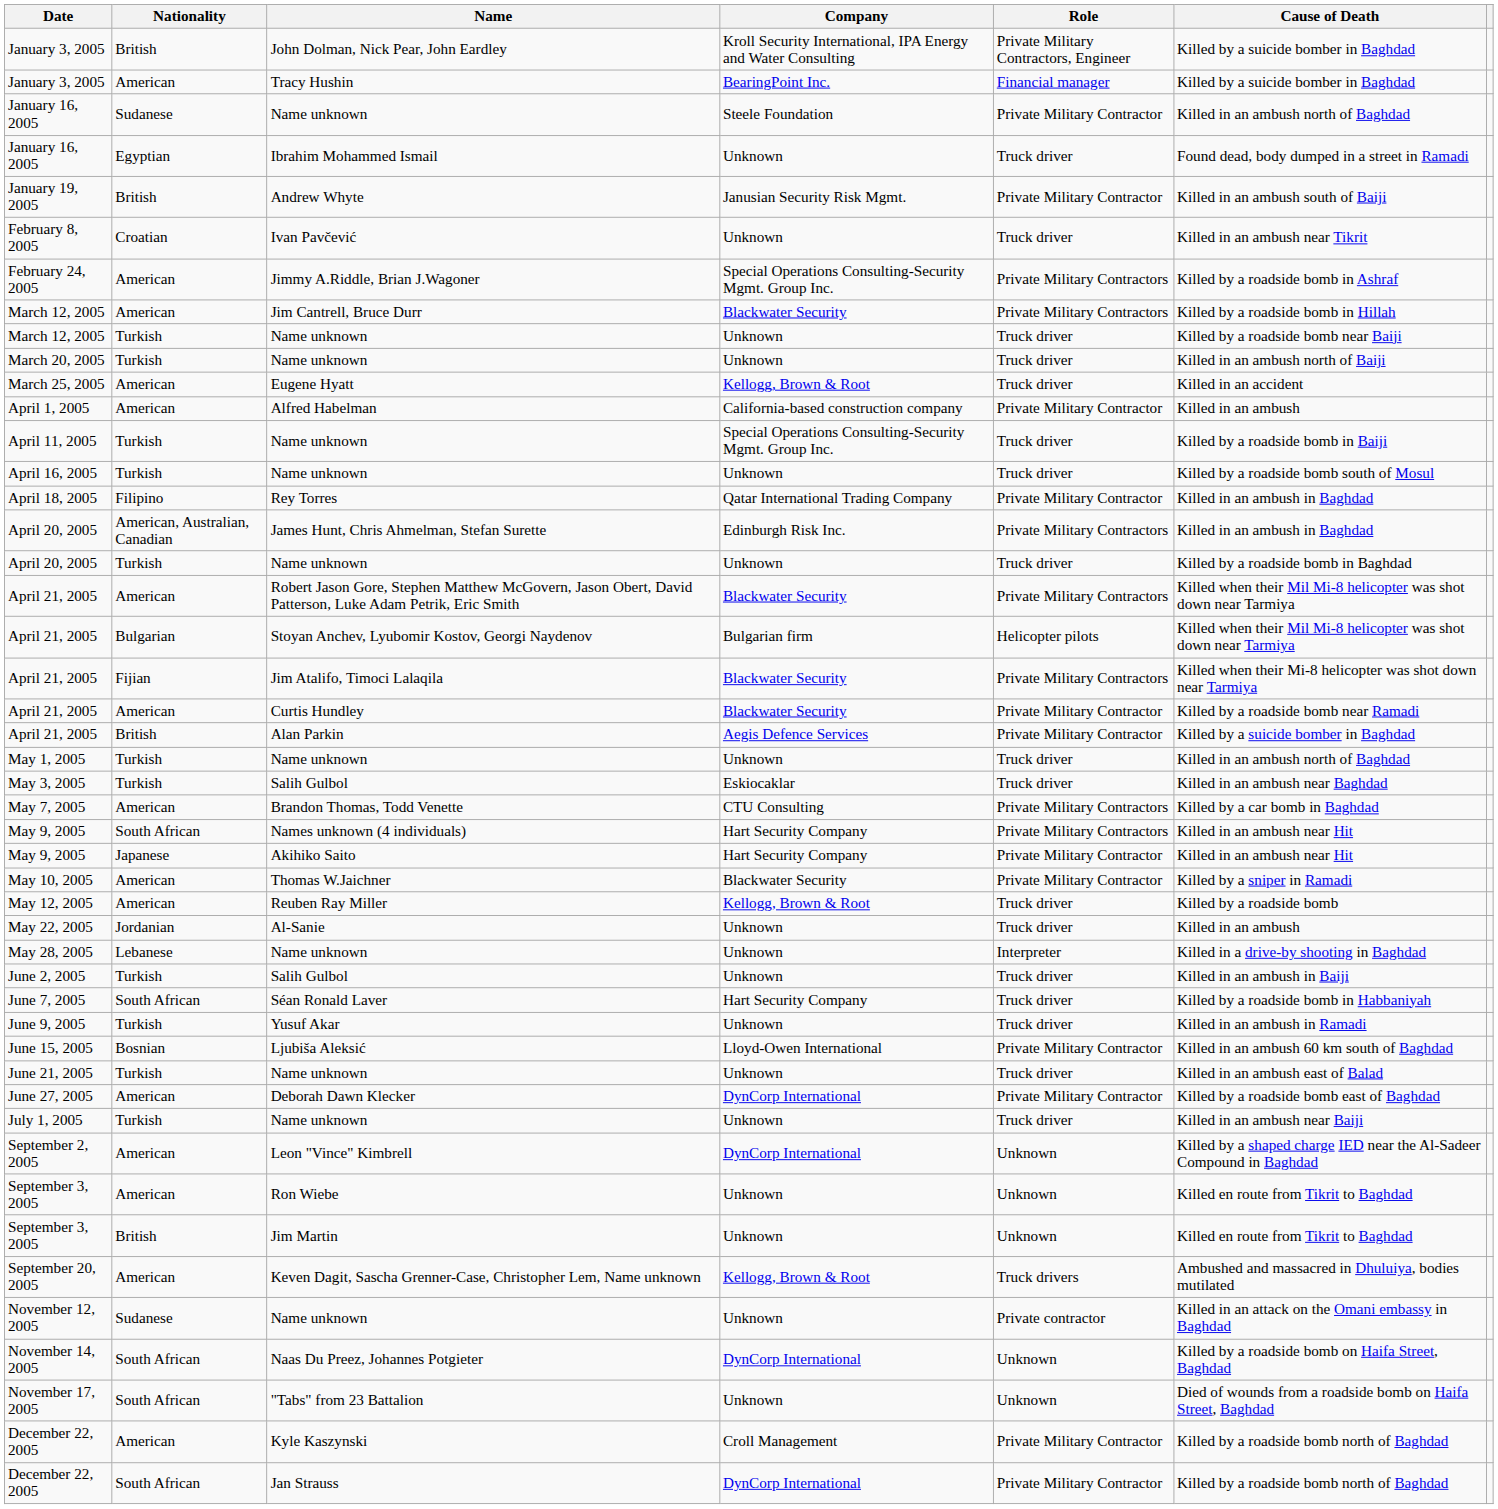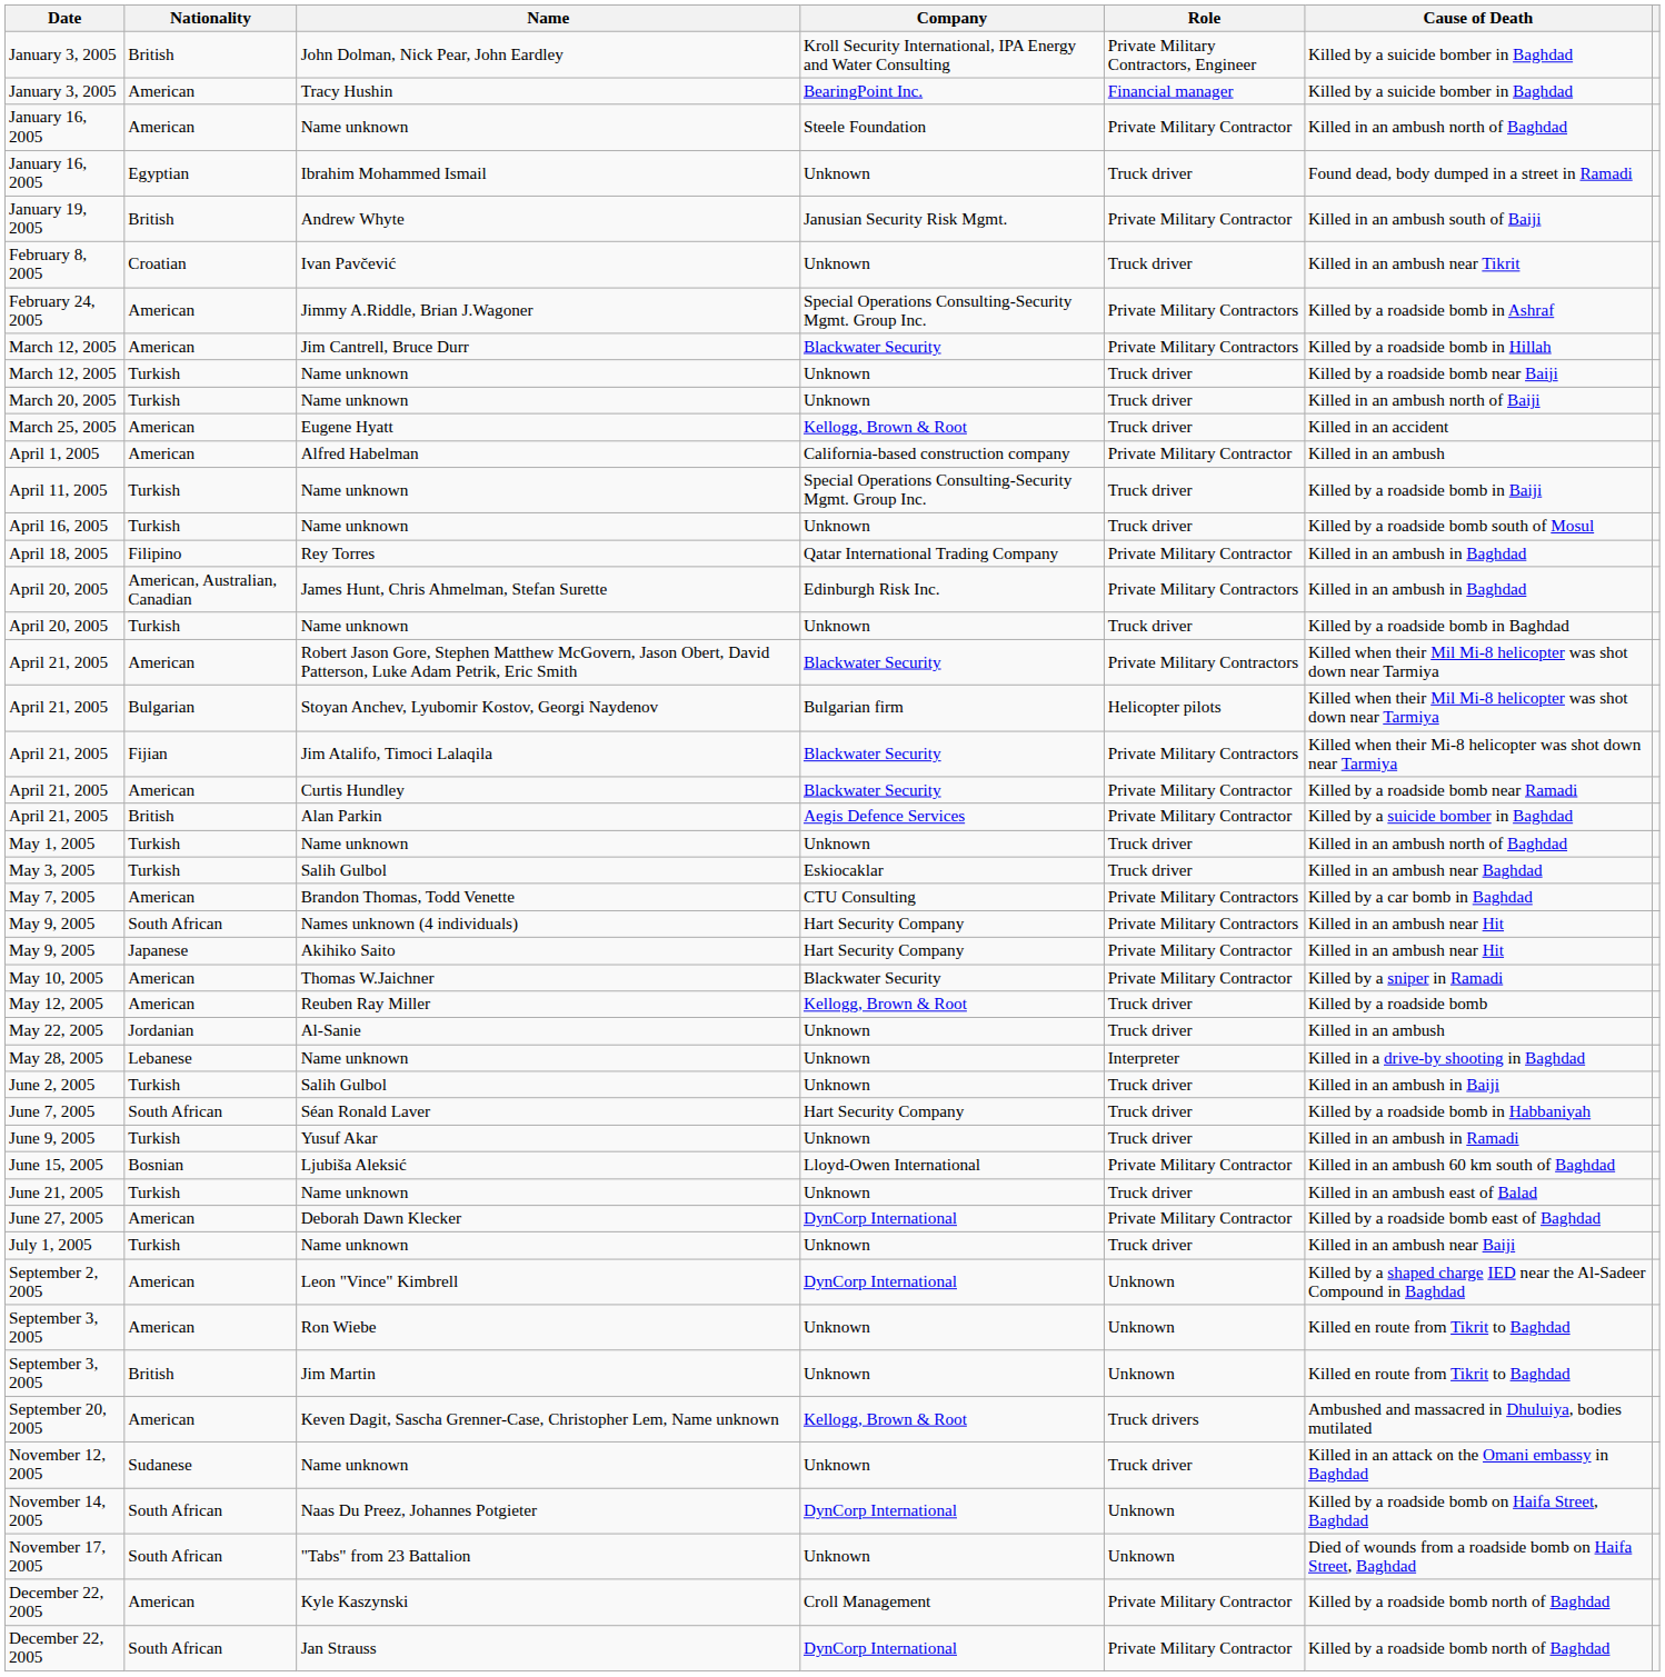 <table class="wikitable">
 <tr>
 <th>Date</th>
 <th>Nationality</th>
 <th>Name</th>
 <th>Company</th>
 <th>Role</th>
 <th>Cause of Death</th>
 <th></th>
 </tr>
 <tr>
 <td>January 3, 2005</td>
 <td> British</td>
 <td>John Dolman, Nick Pear, John Eardley</td>
 <td>Kroll Security International, IPA Energy and Water Consulting</td>
 <td>Private Military Contractors, Engineer</td>
 <td>Killed by a suicide bomber in <a href='#'>Baghdad</a></td>
 <td></td>
 </tr>
 <tr>
 <td>January 3, 2005</td>
 <td> American</td>
 <td>Tracy Hushin</td>
 <td><a href='#'>BearingPoint Inc.</a></td>
 <td><a href='#'>Financial manager</a></td>
 <td>Killed by a suicide bomber in <a href='#'>Baghdad</a></td>
 <td></td>
 </tr>
 <tr>
 <td>January 16, 2005</td>
-<td> Sudanese</td>
+<td> American</td>
 <td>Name unknown</td>
 <td>Steele Foundation</td>
 <td>Private Military Contractor</td>
 <td>Killed in an ambush north of <a href='#'>Baghdad</a></td>
 <td></td>
 </tr>
 <tr>
 <td>January 16, 2005</td>
 <td> Egyptian</td>
 <td>Ibrahim Mohammed Ismail</td>
 <td>Unknown</td>
 <td>Truck driver</td>
 <td>Found dead, body dumped in a street in <a href='#'>Ramadi</a></td>
 <td></td>
 </tr>
 <tr>
 <td>January 19, 2005</td>
 <td> British</td>
 <td>Andrew Whyte</td>
 <td>Janusian Security Risk Mgmt.</td>
 <td>Private Military Contractor</td>
 <td>Killed in an ambush south of <a href='#'>Baiji</a></td>
 <td></td>
 </tr>
 <tr>
 <td>February 8, 2005</td>
 <td> Croatian</td>
 <td>Ivan Pavčević</td>
 <td>Unknown</td>
 <td>Truck driver</td>
 <td>Killed in an ambush near <a href='#'>Tikrit</a></td>
 <td></td>
 </tr>
 <tr>
 <td>February 24, 2005</td>
 <td> American</td>
 <td>Jimmy A.Riddle, Brian J.Wagoner</td>
 <td>Special Operations Consulting-Security Mgmt. Group Inc.</td>
 <td>Private Military Contractors</td>
 <td>Killed by a roadside bomb in <a href='#'>Ashraf</a></td>
 <td></td>
 </tr>
 <tr>
 <td>March 12, 2005</td>
 <td> American</td>
 <td>Jim Cantrell, Bruce Durr</td>
 <td><a href='#'>Blackwater Security</a></td>
 <td>Private Military Contractors</td>
 <td>Killed by a roadside bomb in <a href='#'>Hillah</a></td>
 <td></td>
 </tr>
 <tr>
 <td>March 12, 2005</td>
 <td> Turkish</td>
 <td>Name unknown</td>
 <td>Unknown</td>
 <td>Truck driver</td>
 <td>Killed by a roadside bomb near <a href='#'>Baiji</a></td>
 <td></td>
 </tr>
 <tr>
 <td>March 20, 2005</td>
 <td> Turkish</td>
 <td>Name unknown</td>
 <td>Unknown</td>
 <td>Truck driver</td>
 <td>Killed in an ambush north of <a href='#'>Baiji</a></td>
 <td></td>
 </tr>
 <tr>
 <td>March 25, 2005</td>
 <td> American</td>
 <td>Eugene Hyatt</td>
 <td><a href='#'>Kellogg, Brown & Root</a></td>
 <td>Truck driver</td>
 <td>Killed in an accident</td>
 <td></td>
 </tr>
 <tr>
 <td>April 1, 2005</td>
 <td> American</td>
 <td>Alfred Habelman</td>
 <td>California-based construction company</td>
 <td>Private Military Contractor</td>
 <td>Killed in an ambush</td>
 <td></td>
 </tr>
 <tr>
 <td>April 11, 2005</td>
 <td> Turkish</td>
 <td>Name unknown</td>
 <td>Special Operations Consulting-Security Mgmt. Group Inc.</td>
 <td>Truck driver</td>
 <td>Killed by a roadside bomb in <a href='#'>Baiji</a></td>
 <td></td>
 </tr>
 <tr>
 <td>April 16, 2005</td>
 <td> Turkish</td>
 <td>Name unknown</td>
 <td>Unknown</td>
 <td>Truck driver</td>
 <td>Killed by a roadside bomb south of <a href='#'>Mosul</a></td>
 <td></td>
 </tr>
 <tr>
 <td>April 18, 2005</td>
 <td> Filipino</td>
 <td>Rey Torres</td>
 <td>Qatar International Trading Company</td>
 <td>Private Military Contractor</td>
 <td>Killed in an ambush in <a href='#'>Baghdad</a></td>
 <td></td>
 </tr>
 <tr>
 <td>April 20, 2005</td>
 <td> American,  Australian,  Canadian</td>
 <td>James Hunt, Chris Ahmelman, Stefan Surette</td>
 <td>Edinburgh Risk Inc.</td>
 <td>Private Military Contractors</td>
 <td>Killed in an ambush in <a href='#'>Baghdad</a></td>
 <td></td>
 </tr>
 <tr>
 <td>April 20, 2005</td>
 <td> Turkish</td>
 <td>Name unknown</td>
 <td>Unknown</td>
 <td>Truck driver</td>
 <td>Killed by a roadside bomb in Baghdad</td>
 <td></td>
 </tr>
 <tr>
 <td>April 21, 2005</td>
 <td> American</td>
 <td>Robert Jason Gore, Stephen Matthew McGovern, Jason Obert, David Patterson, Luke Adam Petrik, Eric Smith</td>
 <td><a href='#'>Blackwater Security</a></td>
 <td>Private Military Contractors</td>
 <td>Killed when their <a href='#'>Mil Mi-8 helicopter</a> was shot down near Tarmiya</td>
 <td></td>
 </tr>
 <tr>
 <td>April 21, 2005</td>
 <td> Bulgarian</td>
 <td>Stoyan Anchev, Lyubomir Kostov, Georgi Naydenov</td>
 <td>Bulgarian firm</td>
 <td>Helicopter pilots</td>
 <td>Killed when their <a href='#'>Mil Mi-8 helicopter</a> was shot down near <a href='#'>Tarmiya</a></td>
 <td></td>
 </tr>
 <tr>
 <td>April 21, 2005</td>
 <td> Fijian</td>
 <td>Jim Atalifo, Timoci Lalaqila</td>
 <td><a href='#'>Blackwater Security</a></td>
 <td>Private Military Contractors</td>
 <td>Killed when their Mi-8 helicopter was shot down near <a href='#'>Tarmiya</a></td>
 <td></td>
 </tr>
 <tr>
 <td>April 21, 2005</td>
 <td> American</td>
 <td>Curtis Hundley</td>
 <td><a href='#'>Blackwater Security</a></td>
 <td>Private Military Contractor</td>
 <td>Killed by a roadside bomb near <a href='#'>Ramadi</a></td>
 <td></td>
 </tr>
 <tr>
 <td>April 21, 2005</td>
 <td> British</td>
 <td>Alan Parkin</td>
 <td><a href='#'>Aegis Defence Services</a></td>
 <td>Private Military Contractor</td>
 <td>Killed by a <a href='#'>suicide bomber</a> in <a href='#'>Baghdad</a></td>
 <td></td>
 </tr>
 <tr>
 <td>May 1, 2005</td>
 <td> Turkish</td>
 <td>Name unknown</td>
 <td>Unknown</td>
 <td>Truck driver</td>
 <td>Killed in an ambush north of <a href='#'>Baghdad</a></td>
 <td></td>
 </tr>
 <tr>
 <td>May 3, 2005</td>
 <td> Turkish</td>
 <td>Salih Gulbol</td>
 <td>Eskiocaklar</td>
 <td>Truck driver</td>
 <td>Killed in an ambush near <a href='#'>Baghdad</a></td>
 <td></td>
 </tr>
 <tr>
 <td>May 7, 2005</td>
 <td> American</td>
 <td>Brandon Thomas, Todd Venette</td>
 <td>CTU Consulting</td>
 <td>Private Military Contractors</td>
 <td>Killed by a car bomb in <a href='#'>Baghdad</a></td>
 <td></td>
 </tr>
 <tr>
 <td>May 9, 2005</td>
 <td> South African</td>
 <td>Names unknown (4 individuals)</td>
 <td>Hart Security Company</td>
 <td>Private Military Contractors</td>
 <td>Killed in an ambush near <a href='#'>Hit</a></td>
 <td></td>
 </tr>
 <tr>
 <td>May 9, 2005</td>
 <td> Japanese</td>
 <td>Akihiko Saito</td>
 <td>Hart Security Company</td>
 <td>Private Military Contractor</td>
 <td>Killed in an ambush near <a href='#'>Hit</a></td>
 <td></td>
 </tr>
 <tr>
 <td>May 10, 2005</td>
 <td> American</td>
 <td>Thomas W.Jaichner</td>
 <td>Blackwater Security</td>
 <td>Private Military Contractor</td>
 <td>Killed by a <a href='#'>sniper</a> in <a href='#'>Ramadi</a></td>
 <td></td>
 </tr>
 <tr>
 <td>May 12, 2005</td>
 <td> American</td>
 <td>Reuben Ray Miller</td>
 <td><a href='#'>Kellogg, Brown & Root</a></td>
 <td>Truck driver</td>
 <td>Killed by a roadside bomb</td>
 <td></td>
 </tr>
 <tr>
 <td>May 22, 2005</td>
 <td> Jordanian</td>
 <td>Al-Sanie</td>
 <td>Unknown</td>
 <td>Truck driver</td>
 <td>Killed in an ambush</td>
 <td></td>
 </tr>
 <tr>
 <td>May 28, 2005</td>
 <td> Lebanese</td>
 <td>Name unknown</td>
 <td>Unknown</td>
 <td>Interpreter</td>
 <td>Killed in a <a href='#'>drive-by shooting</a> in <a href='#'>Baghdad</a></td>
 <td></td>
 </tr>
 <tr>
 <td>June 2, 2005</td>
 <td> Turkish</td>
 <td>Salih Gulbol</td>
 <td>Unknown</td>
 <td>Truck driver</td>
 <td>Killed in an ambush in <a href='#'>Baiji</a></td>
 <td></td>
 </tr>
 <tr>
 <td>June 7, 2005</td>
 <td> South African</td>
 <td>Séan Ronald Laver</td>
 <td>Hart Security Company</td>
 <td>Truck driver</td>
 <td>Killed by a roadside bomb in <a href='#'>Habbaniyah</a></td>
 <td></td>
 </tr>
 <tr>
 <td>June 9, 2005</td>
 <td> Turkish</td>
 <td>Yusuf Akar</td>
 <td>Unknown</td>
 <td>Truck driver</td>
 <td>Killed in an ambush in <a href='#'>Ramadi</a></td>
 <td></td>
 </tr>
 <tr>
 <td>June 15, 2005</td>
 <td> Bosnian</td>
 <td>Ljubiša Aleksić</td>
 <td>Lloyd-Owen International</td>
 <td>Private Military Contractor</td>
 <td>Killed in an ambush 60 km south of <a href='#'>Baghdad</a></td>
 <td></td>
 </tr>
 <tr>
 <td>June 21, 2005</td>
 <td> Turkish</td>
 <td>Name unknown</td>
 <td>Unknown</td>
 <td>Truck driver</td>
 <td>Killed in an ambush east of <a href='#'>Balad</a></td>
 <td></td>
 </tr>
 <tr>
 <td>June 27, 2005</td>
 <td> American</td>
 <td>Deborah Dawn Klecker</td>
 <td><a href='#'>DynCorp International</a></td>
 <td>Private Military Contractor</td>
 <td>Killed by a roadside bomb east of <a href='#'>Baghdad</a></td>
 <td></td>
 </tr>
 <tr>
 <td>July 1, 2005</td>
 <td> Turkish</td>
 <td>Name unknown</td>
 <td>Unknown</td>
 <td>Truck driver</td>
 <td>Killed in an ambush near <a href='#'>Baiji</a></td>
 <td></td>
 </tr>
 <tr>
 <td>September 2, 2005</td>
 <td> American</td>
 <td>Leon "Vince" Kimbrell</td>
 <td><a href='#'>DynCorp International</a></td>
 <td>Unknown</td>
 <td>Killed by a <a href='#'>shaped charge</a> <a href='#'>IED</a> near the Al-Sadeer Compound in <a href='#'>Baghdad</a></td>
 <td></td>
 </tr>
 <tr>
 <td>September 3, 2005</td>
 <td> American</td>
 <td>Ron Wiebe</td>
 <td>Unknown</td>
 <td>Unknown</td>
 <td>Killed en route from <a href='#'>Tikrit</a> to <a href='#'>Baghdad</a></td>
 <td></td>
 </tr>
 <tr>
 <td>September 3, 2005</td>
 <td> British</td>
 <td>Jim Martin</td>
 <td>Unknown</td>
 <td>Unknown</td>
 <td>Killed en route from <a href='#'>Tikrit</a> to <a href='#'>Baghdad</a></td>
 <td></td>
 </tr>
 <tr>
 <td>September 20, 2005</td>
 <td> American</td>
 <td>Keven Dagit, Sascha Grenner-Case, Christopher Lem, Name unknown</td>
 <td><a href='#'>Kellogg, Brown & Root</a></td>
 <td>Truck drivers</td>
 <td>Ambushed and massacred in <a href='#'>Dhuluiya</a>, bodies mutilated</td>
 <td></td>
 </tr>
 <tr>
 <td>November 12, 2005</td>
 <td> Sudanese</td>
 <td>Name unknown</td>
 <td>Unknown</td>
-<td>Private contractor</td>
+<td>Truck driver</td>
 <td>Killed in an attack on the <a href='#'>Omani embassy</a> in <a href='#'>Baghdad</a></td>
 <td></td>
 </tr>
 <tr>
 <td>November 14, 2005</td>
 <td> South African</td>
 <td>Naas Du Preez, Johannes Potgieter</td>
 <td><a href='#'>DynCorp International</a></td>
 <td>Unknown</td>
 <td>Killed by a roadside bomb on <a href='#'>Haifa Street</a>, <a href='#'>Baghdad</a></td>
 <td></td>
 </tr>
 <tr>
 <td>November 17, 2005</td>
 <td> South African</td>
 <td>"Tabs" from 23 Battalion</td>
 <td>Unknown</td>
 <td>Unknown</td>
 <td>Died of wounds from a roadside bomb on <a href='#'>Haifa Street</a>, <a href='#'>Baghdad</a></td>
 <td></td>
 </tr>
 <tr>
 <td>December 22, 2005</td>
 <td> American</td>
 <td>Kyle Kaszynski</td>
 <td>Croll Management</td>
 <td>Private Military Contractor</td>
 <td>Killed by a roadside bomb north of <a href='#'>Baghdad</a></td>
 <td></td>
 </tr>
 <tr>
 <td>December 22, 2005</td>
 <td> South African</td>
 <td>Jan Strauss</td>
 <td><a href='#'>DynCorp International</a></td>
 <td>Private Military Contractor</td>
 <td>Killed by a roadside bomb north of <a href='#'>Baghdad</a></td>
 <td></td>
 </tr>
 </table>
